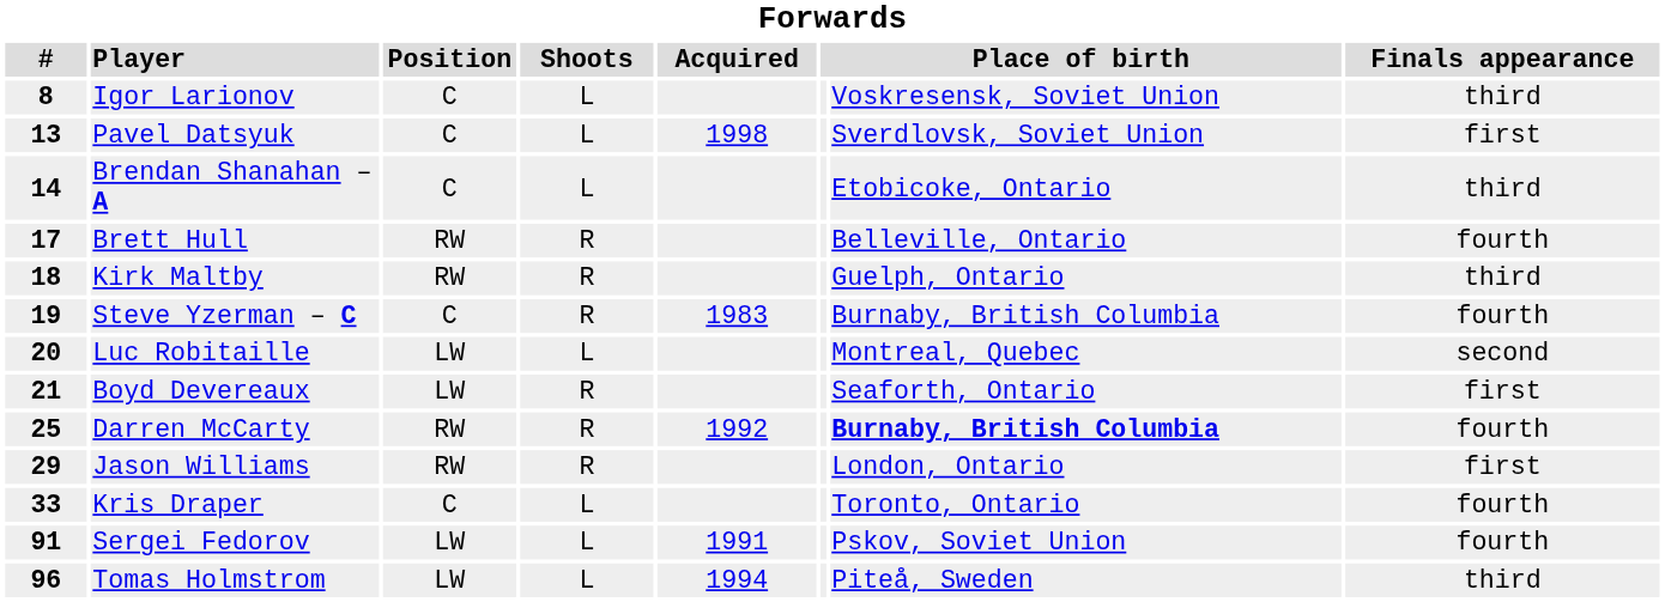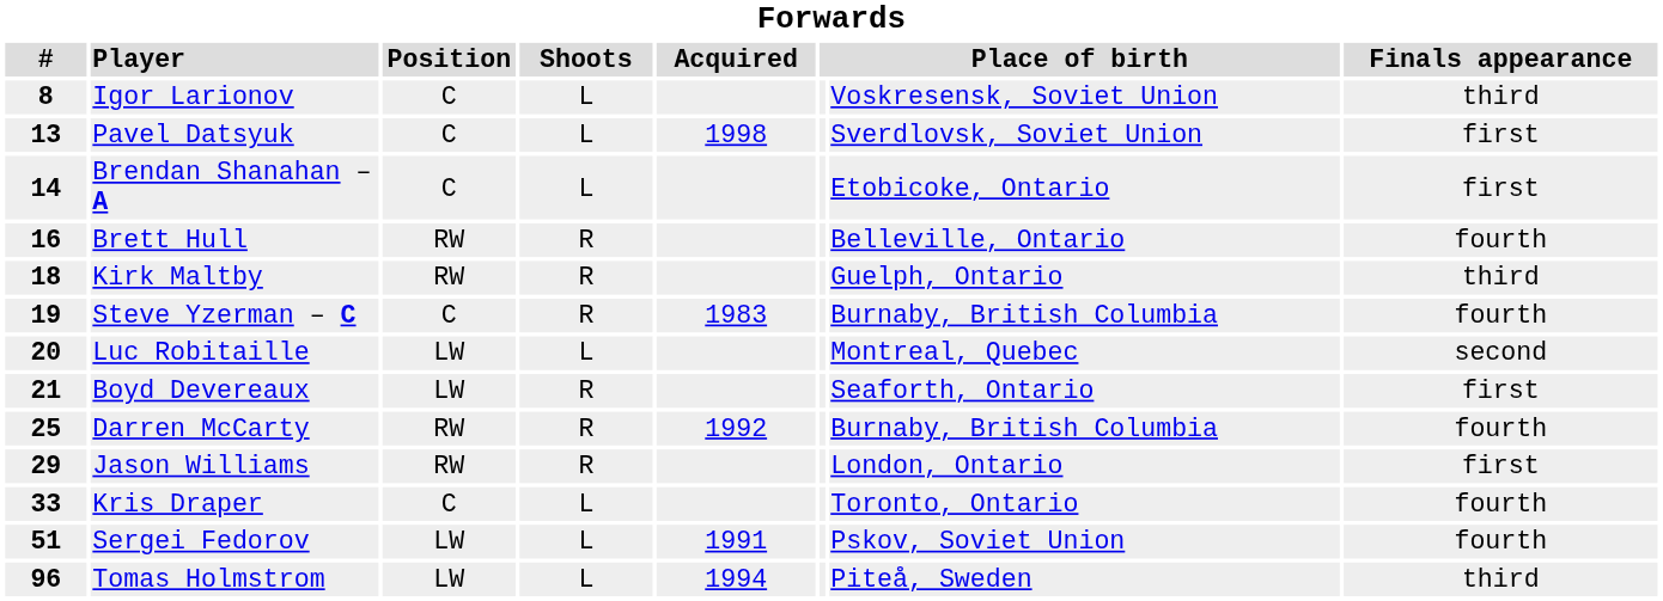 <table style="text-align:center;">
 <tr>
 <th colspan="9"><big>Forwards</big></th>
 </tr>
 <tr style="background:#dddddd;">
 <th style="width:3em">#</th>
 <th style="width:11em; text-align:left">Player</th>
 <th style="width:5em">Position</th>
 <th style="width:5em">Shoots</th>
 <th style="width:6em">Acquired</th>
 <th style="width:20em" colspan="2">Place of birth</th>
 <th style="width:12em">Finals appearance</th>
 </tr>
 <tr style="background:#eeeeee;">
 <td><strong>8</strong></td>
 <td align="left"><a href='#'>Igor Larionov</a></td>
 <td>C</td>
 <td>L</td>
 <td></td>
 <td></td>
 <td align="left"><a href='#'>Voskresensk, Soviet Union</a></td>
 <td>third </td>
 </tr>
 <tr style="background:#eeeeee;">
 <td><strong>13</strong></td>
 <td align="left"><a href='#'>Pavel Datsyuk</a></td>
 <td>C</td>
 <td>L</td>
 <td><a href='#'>1998</a></td>
 <td></td>
 <td align="left"><a href='#'>Sverdlovsk, Soviet Union</a></td>
 <td>first</td>
 </tr>
 <tr style="background:#eeeeee;">
 <td><strong>14</strong></td>
 <td align="left"><a href='#'>Brendan Shanahan</a> – <strong><a href='#'>A</a></strong></td>
 <td>C</td>
 <td>L</td>
 <td></td>
 <td></td>
 <td align="left"><a href='#'>Etobicoke, Ontario</a></td>
-<td>third </td>
+<td>first </td>
 </tr>
 <tr style="background:#eeeeee;">
-<td><strong>17</strong></td>
+<td><strong>16</strong></td>
 <td align="left"><a href='#'>Brett Hull</a></td>
 <td>RW</td>
 <td>R</td>
 <td></td>
 <td></td>
 <td align="left"><a href='#'>Belleville, Ontario</a></td>
 <td>fourth </td>
 </tr>
 <tr style="background:#eeeeee;">
 <td><strong>18</strong></td>
 <td align="left"><a href='#'>Kirk Maltby</a></td>
 <td>RW</td>
 <td>R</td>
 <td></td>
 <td></td>
 <td align="left"><a href='#'>Guelph, Ontario</a></td>
 <td>third </td>
 </tr>
 <tr style="background:#eeeeee;">
 <td><strong>19</strong></td>
 <td align="left"><a href='#'>Steve Yzerman</a> – <strong><a href='#'>C</a></strong></td>
 <td>C</td>
 <td>R</td>
 <td><a href='#'>1983</a></td>
 <td></td>
 <td align="left"><a href='#'>Burnaby, British Columbia</a></td>
 <td>fourth </td>
 </tr>
 <tr style="background:#eeeeee;">
 <td><strong>20</strong></td>
 <td align="left"><a href='#'>Luc Robitaille</a></td>
 <td>LW</td>
 <td>L</td>
 <td></td>
 <td></td>
 <td align="left"><a href='#'>Montreal, Quebec</a></td>
 <td>second </td>
 </tr>
 <tr style="background:#eeeeee;">
 <td><strong>21</strong></td>
 <td align="left"><a href='#'>Boyd Devereaux</a></td>
 <td>LW</td>
 <td>R</td>
 <td></td>
 <td></td>
 <td align="left"><a href='#'>Seaforth, Ontario</a></td>
 <td>first</td>
 </tr>
 <tr style="background:#eeeeee;">
 <td><strong>25</strong></td>
 <td align="left"><a href='#'>Darren McCarty</a></td>
 <td>RW</td>
 <td>R</td>
 <td><a href='#'>1992</a></td>
 <td></td>
-<td align="left"><strong><a href='#'>Burnaby, British Columbia</a></strong></td>
+<td align="left"><a href='#'>Burnaby, British Columbia</a></td>
 <td>fourth </td>
 </tr>
 <tr style="background:#eeeeee;">
 <td><strong>29</strong></td>
 <td align="left"><a href='#'>Jason Williams</a></td>
 <td>RW</td>
 <td>R</td>
 <td></td>
 <td></td>
 <td align="left"><a href='#'>London, Ontario</a></td>
 <td>first </td>
 </tr>
 <tr style="background:#eeeeee;">
 <td><strong>33</strong></td>
 <td align="left"><a href='#'>Kris Draper</a></td>
 <td>C</td>
 <td>L</td>
 <td></td>
 <td></td>
 <td align="left"><a href='#'>Toronto, Ontario</a></td>
 <td>fourth </td>
 </tr>
 <tr style="background:#eeeeee;">
-<td><strong>91</strong></td>
+<td><strong>51</strong></td>
 <td align="left"><a href='#'>Sergei Fedorov</a></td>
 <td>LW</td>
 <td>L</td>
 <td><a href='#'>1991</a></td>
 <td></td>
 <td align="left"><a href='#'>Pskov, Soviet Union</a></td>
 <td>fourth </td>
 </tr>
 <tr style="background:#eeeeee;">
 <td><strong>96</strong></td>
 <td align="left"><a href='#'>Tomas Holmstrom</a></td>
 <td>LW</td>
 <td>L</td>
 <td><a href='#'>1994</a></td>
 <td></td>
 <td align="left"><a href='#'>Piteå, Sweden</a></td>
 <td>third </td>
 </tr>
 </table>
